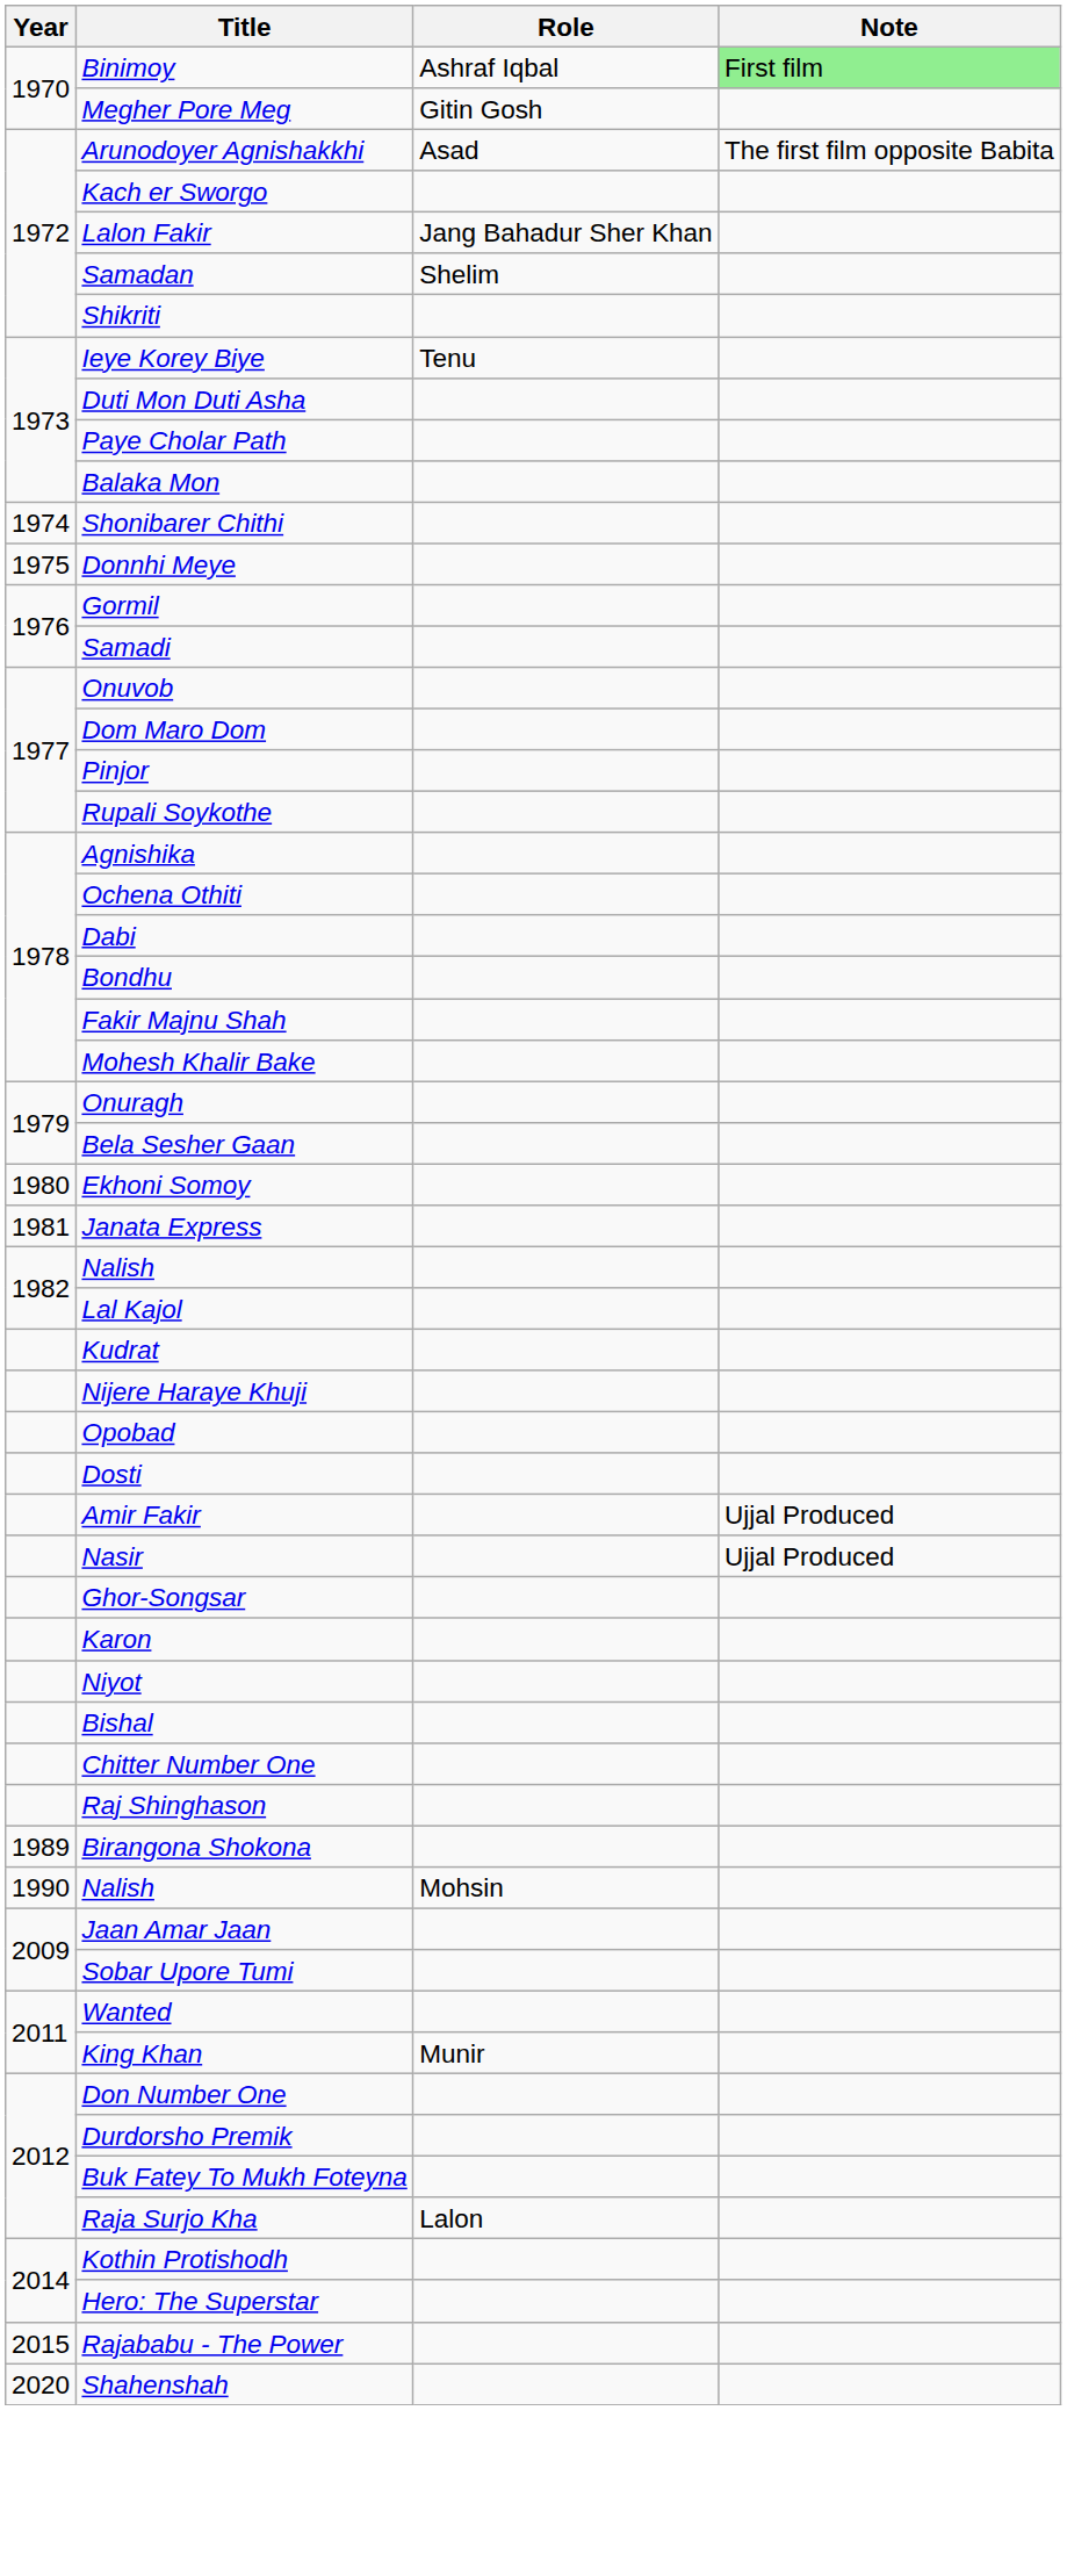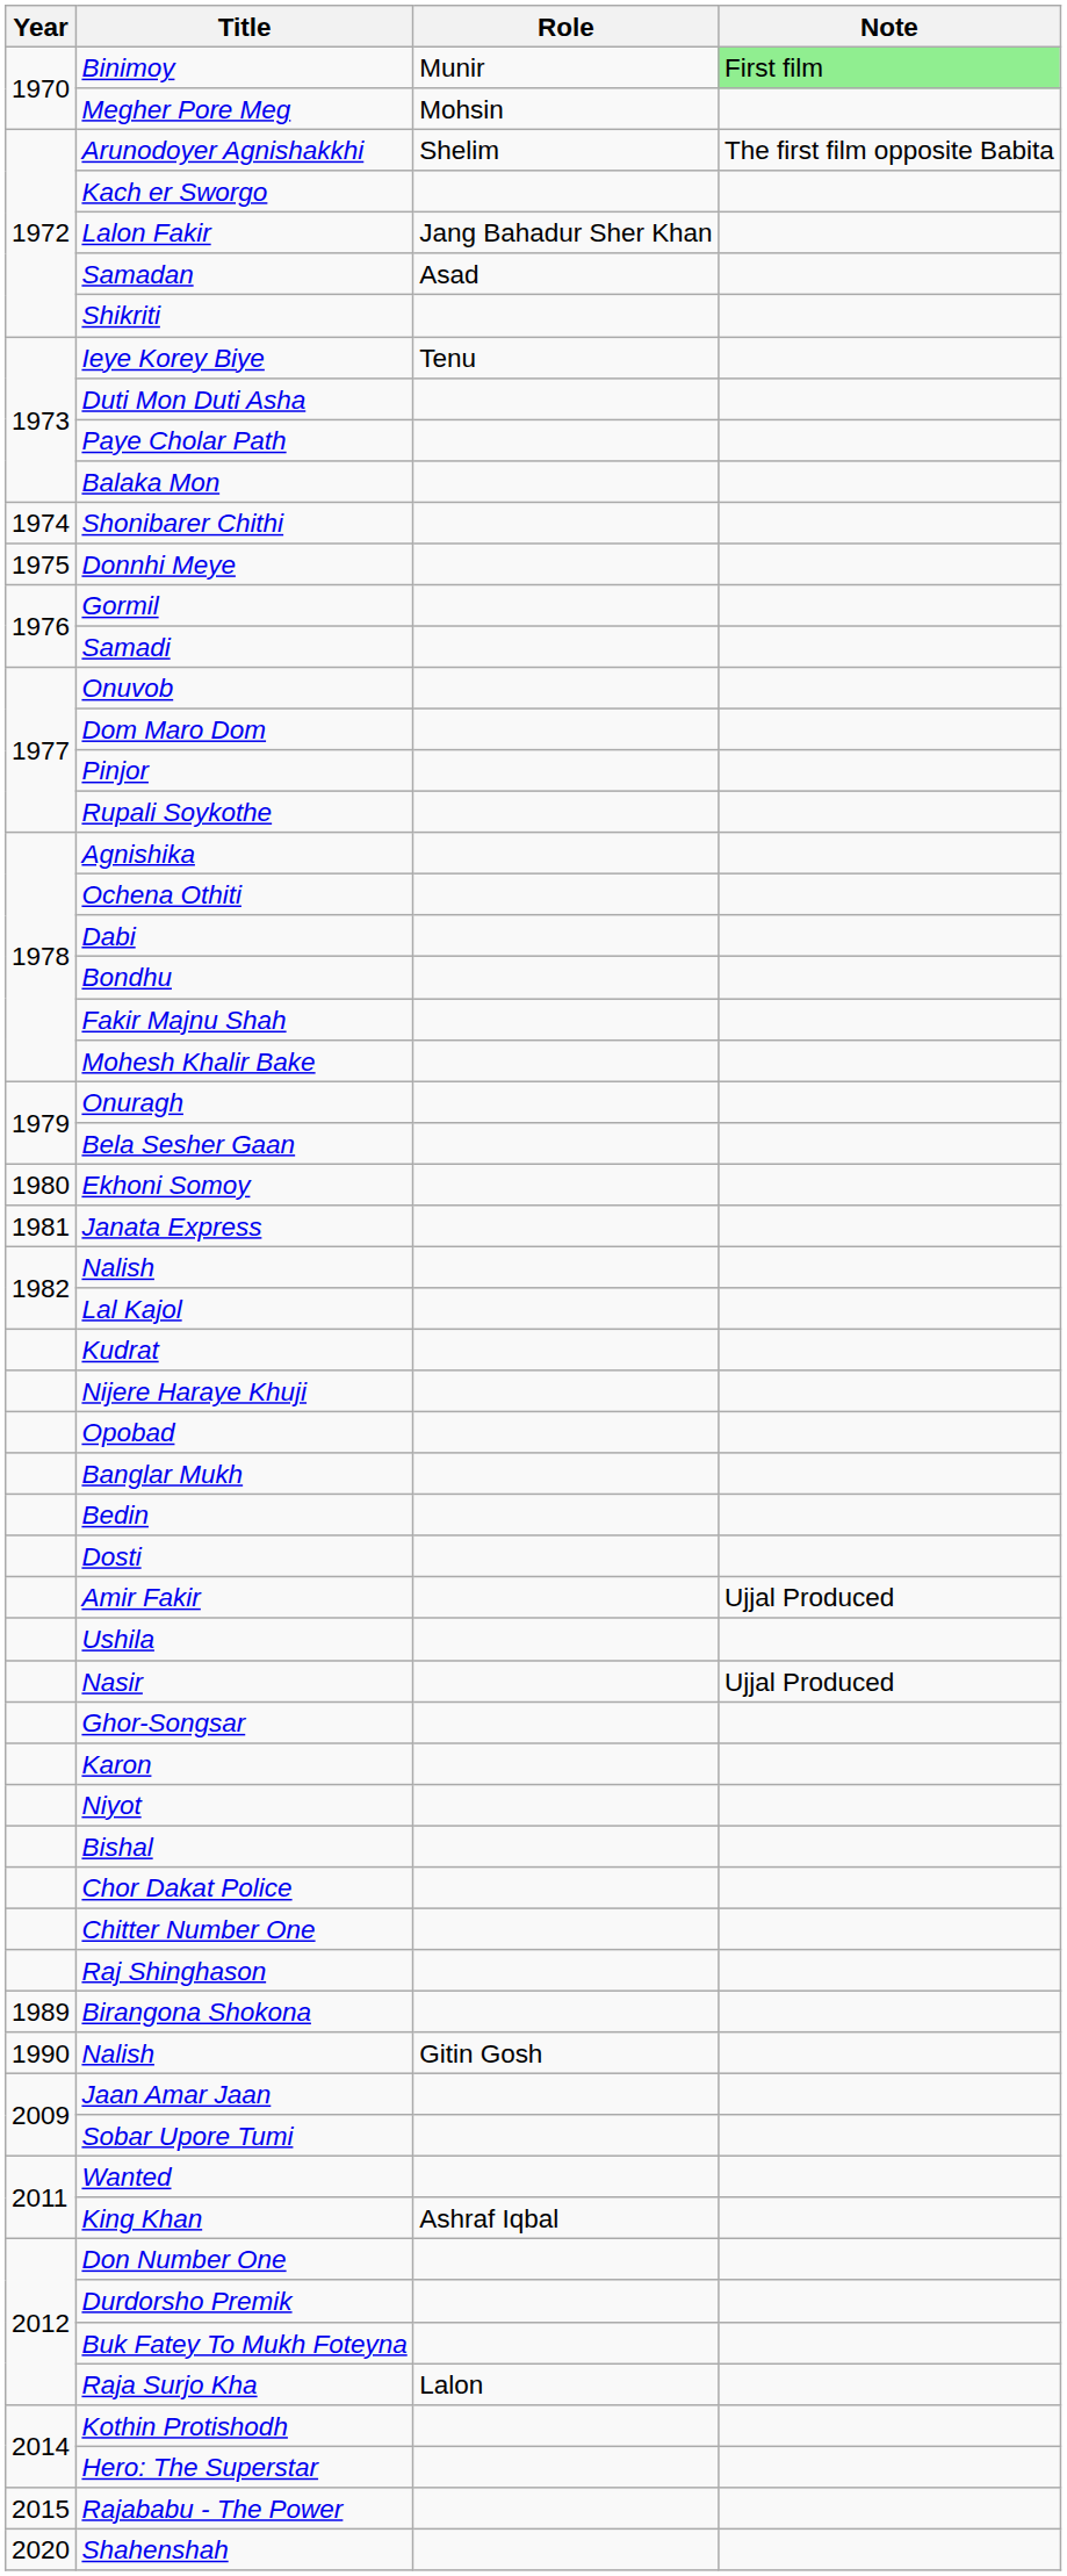 <table class="wikitable" style="font-size: 95%;">
 <tr>
 <th>Year</th>
 <th>Title</th>
 <th>Role</th>
 <th>Note</th>
 </tr>
 <tr>
 <td rowspan="2">1970</td>
 <td><em><a href='#'>Binimoy</a></em></td>
-<td>Ashraf Iqbal</td>
+<td>Munir</td>
 <td style="background: lightgreen;">First film</td>
 </tr>
 <tr>
 <td><em> <a href='#'>Megher Pore Meg</a></em></td>
-<td>Gitin Gosh</td>
+<td>Mohsin</td>
 <td></td>
 </tr>
 <tr>
 <td rowspan="5">1972</td>
 <td><em><a href='#'>Arunodoyer Agnishakkhi</a></em></td>
-<td>Asad</td>
+<td>Shelim</td>
 <td>The first film opposite Babita</td>
 </tr>
 <tr>
 <td><em><a href='#'>Kach er Sworgo</a></em></td>
 <td></td>
 <td></td>
 </tr>
 <tr>
 <td><em><a href='#'>Lalon Fakir</a></em></td>
 <td>Jang Bahadur Sher Khan</td>
 <td></td>
 </tr>
 <tr>
 <td><em><a href='#'>Samadan</a></em></td>
-<td>Shelim</td>
+<td>Asad</td>
 <td></td>
 </tr>
 <tr>
 <td><em><a href='#'>Shikriti</a></em></td>
 <td></td>
 <td></td>
 </tr>
 <tr>
 <td rowspan="4">1973</td>
 <td><em><a href='#'>Ieye Korey Biye</a></em></td>
 <td>Tenu</td>
 <td></td>
 </tr>
 <tr>
 <td><em><a href='#'>Duti Mon Duti Asha</a></em></td>
 <td></td>
 <td></td>
 </tr>
 <tr>
 <td><em><a href='#'>Paye Cholar Path</a></em></td>
 <td></td>
 <td></td>
 </tr>
 <tr>
 <td><em><a href='#'>Balaka Mon</a></em></td>
 <td></td>
 <td></td>
 </tr>
 <tr>
 <td>1974</td>
 <td><em><a href='#'>Shonibarer Chithi</a></em></td>
 <td></td>
 <td></td>
 </tr>
 <tr>
 <td>1975</td>
 <td><em><a href='#'>Donnhi Meye</a></em></td>
 <td></td>
 <td></td>
 </tr>
 <tr>
 <td rowspan="2">1976</td>
 <td><em><a href='#'>Gormil</a></em></td>
 <td></td>
 <td></td>
 </tr>
 <tr>
 <td><em><a href='#'>Samadi</a></em></td>
 <td></td>
 <td></td>
 </tr>
 <tr>
 <td rowspan="4">1977</td>
 <td><em><a href='#'>Onuvob</a></em></td>
 <td></td>
 <td></td>
 </tr>
 <tr>
 <td><em><a href='#'>Dom Maro Dom</a></em></td>
 <td></td>
 <td></td>
 </tr>
 <tr>
 <td><em><a href='#'>Pinjor</a></em></td>
 <td></td>
 <td></td>
 </tr>
 <tr>
 <td><em><a href='#'>Rupali Soykothe</a></em></td>
 <td></td>
 <td></td>
 </tr>
 <tr>
 <td rowspan="6">1978</td>
 <td><em><a href='#'>Agnishika</a></em></td>
 <td></td>
 <td></td>
 </tr>
 <tr>
 <td><em><a href='#'>Ochena Othiti</a></em></td>
 <td></td>
 <td></td>
 </tr>
 <tr>
 <td><em><a href='#'>Dabi</a></em></td>
 <td></td>
 <td></td>
 </tr>
 <tr>
 <td><em><a href='#'>Bondhu</a></em></td>
 <td></td>
 <td></td>
 </tr>
 <tr>
 <td><em><a href='#'>Fakir Majnu Shah</a></em></td>
 <td></td>
 <td></td>
 </tr>
 <tr>
 <td><em><a href='#'>Mohesh Khalir Bake</a></em></td>
 <td></td>
 <td></td>
 </tr>
 <tr>
 <td rowspan="2">1979</td>
 <td><em><a href='#'>Onuragh</a></em></td>
 <td></td>
 <td></td>
 </tr>
 <tr>
 <td><em><a href='#'>Bela Sesher Gaan</a></em></td>
 <td></td>
 <td></td>
 </tr>
 <tr>
 <td>1980</td>
 <td><em><a href='#'>Ekhoni Somoy</a></em></td>
 <td></td>
 <td></td>
 </tr>
 <tr>
 <td>1981</td>
 <td><em><a href='#'>Janata Express</a></em></td>
 <td></td>
 <td></td>
 </tr>
 <tr>
 <td rowspan="2">1982</td>
 <td><em><a href='#'>Nalish</a></em></td>
 <td></td>
 <td></td>
 </tr>
 <tr>
 <td><em><a href='#'>Lal Kajol</a></em></td>
 <td></td>
 <td></td>
 </tr>
 <tr>
 <td></td>
 <td><em><a href='#'>Kudrat</a></em></td>
 <td></td>
 <td></td>
 </tr>
 <tr>
 <td></td>
 <td><em><a href='#'>Nijere Haraye Khuji</a></em></td>
 <td></td>
 <td></td>
 </tr>
 <tr>
 <td></td>
 <td><em><a href='#'>Opobad</a></em></td>
 <td></td>
 <td></td>
 </tr>
 <tr>
 <td></td>
+<td><em><a href='#'>Banglar Mukh</a></em></td>
+<td></td>
+<td></td>
+</tr>
+<tr>
+<td></td>
+<td><em><a href='#'>Bedin</a></em></td>
+<td></td>
+<td></td>
+</tr>
+<tr>
+<td></td>
 <td><em><a href='#'>Dosti</a></em></td>
 <td></td>
 <td></td>
 </tr>
 <tr>
 <td></td>
 <td><em><a href='#'>Amir Fakir</a></em></td>
 <td></td>
 <td>Ujjal Produced</td>
+</tr>
+<tr>
+<td></td>
+<td><em><a href='#'>Ushila</a></em></td>
+<td></td>
+<td></td>
 </tr>
 <tr>
 <td></td>
 <td><em><a href='#'>Nasir</a></em></td>
 <td></td>
 <td>Ujjal Produced</td>
 </tr>
 <tr>
 <td></td>
 <td><em><a href='#'>Ghor-Songsar</a></em></td>
 <td></td>
 <td></td>
 </tr>
 <tr>
 <td></td>
 <td><em><a href='#'>Karon</a></em></td>
 <td></td>
 <td></td>
 </tr>
 <tr>
 <td></td>
 <td><em><a href='#'>Niyot</a></em></td>
 <td></td>
 <td></td>
 </tr>
 <tr>
 <td></td>
 <td><em><a href='#'>Bishal</a></em></td>
 <td></td>
 <td></td>
 </tr>
 <tr>
 <td></td>
+<td><em><a href='#'>Chor Dakat Police</a></em></td>
+<td></td>
+<td></td>
+</tr>
+<tr>
+<td></td>
 <td><em><a href='#'>Chitter Number One</a></em></td>
 <td></td>
 <td></td>
 </tr>
 <tr>
 <td></td>
 <td><em><a href='#'>Raj Shinghason</a></em></td>
 <td></td>
 <td></td>
 </tr>
 <tr>
 <td>1989</td>
 <td><em><a href='#'>Birangona Shokona</a></em></td>
 <td></td>
 <td></td>
 </tr>
 <tr>
 <td>1990</td>
 <td><em><a href='#'>Nalish</a></em></td>
-<td>Mohsin</td>
+<td>Gitin Gosh</td>
 <td></td>
 </tr>
 <tr>
 <td rowspan="2">2009</td>
 <td><em><a href='#'>Jaan Amar Jaan</a></em></td>
 <td></td>
 <td></td>
 </tr>
 <tr>
 <td><em><a href='#'>Sobar Upore Tumi</a></em></td>
 <td></td>
 <td></td>
 </tr>
 <tr>
 <td rowspan="2">2011</td>
 <td><em><a href='#'>Wanted</a></em></td>
 <td></td>
 <td></td>
 </tr>
 <tr>
 <td><em><a href='#'>King Khan</a></em></td>
-<td>Munir</td>
+<td>Ashraf Iqbal</td>
 <td></td>
 </tr>
 <tr>
 <td rowspan="4">2012</td>
 <td><em><a href='#'>Don Number One</a></em></td>
 <td></td>
 <td></td>
 </tr>
 <tr>
 <td><em><a href='#'>Durdorsho Premik</a></em></td>
 <td></td>
 <td></td>
 </tr>
 <tr>
 <td><em><a href='#'>Buk Fatey To Mukh Foteyna</a></em></td>
 <td></td>
 <td></td>
 </tr>
 <tr>
 <td><em><a href='#'>Raja Surjo Kha</a></em></td>
 <td>Lalon</td>
 <td></td>
 </tr>
 <tr>
 <td rowspan="2">2014</td>
 <td><em><a href='#'>Kothin Protishodh</a></em></td>
 <td></td>
 <td></td>
 </tr>
 <tr>
 <td><em><a href='#'>Hero: The Superstar</a></em></td>
 <td></td>
 <td></td>
 </tr>
 <tr>
 <td>2015</td>
 <td><em><a href='#'>Rajababu - The Power</a></em></td>
 <td></td>
 <td></td>
 </tr>
 <tr>
 <td>2020</td>
 <td><em><a href='#'>Shahenshah</a></em></td>
 <td></td>
 <td></td>
 </tr>
 </table>
